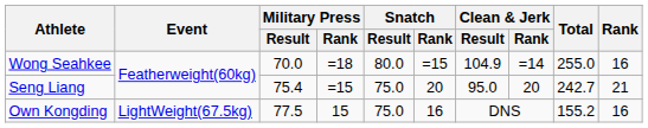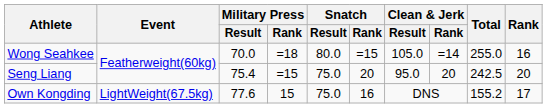 <table class="wikitable" style="font-size:90%">
 <tr>
 <th rowspan="2">Athlete</th>
 <th rowspan="2">Event</th>
 <th colspan="2">Military Press</th>
 <th colspan="2">Snatch</th>
 <th colspan="2">Clean & Jerk</th>
 <th rowspan="2">Total</th>
 <th rowspan="2">Rank</th>
 </tr>
 <tr style="font-size:95%">
 <th>Result</th>
 <th>Rank</th>
 <th>Result</th>
 <th>Rank</th>
 <th>Result</th>
 <th>Rank</th>
 </tr>
 <tr align=center>
 <td align=left><a href='#'>Wong Seahkee</a></td>
 <td rowspan="2"><a href='#'>Featherweight(60kg)</a></td>
 <td>70.0</td>
 <td>=18</td>
 <td>80.0</td>
 <td>=15</td>
-<td>104.9</td>
+<td>105.0</td>
 <td>=14</td>
 <td>255.0</td>
 <td>16</td>
 </tr>
 <tr align=center>
 <td align=left><a href='#'>Seng Liang</a></td>
 <td>75.4</td>
 <td>=15</td>
 <td>75.0</td>
 <td>20</td>
 <td>95.0</td>
 <td>20</td>
-<td>242.7</td>
-<td>21</td>
+<td>242.5</td>
+<td>20</td>
 </tr>
 <tr align=center>
 <td align=left><a href='#'>Own Kongding</a></td>
 <td align=left><a href='#'>LightWeight(67.5kg)</a></td>
-<td>77.5</td>
+<td>77.6</td>
 <td>15</td>
 <td>75.0</td>
 <td>16</td>
 <td colspan=2>DNS</td>
 <td>155.2</td>
-<td>16</td>
+<td>17</td>
 </tr>
 </table>
